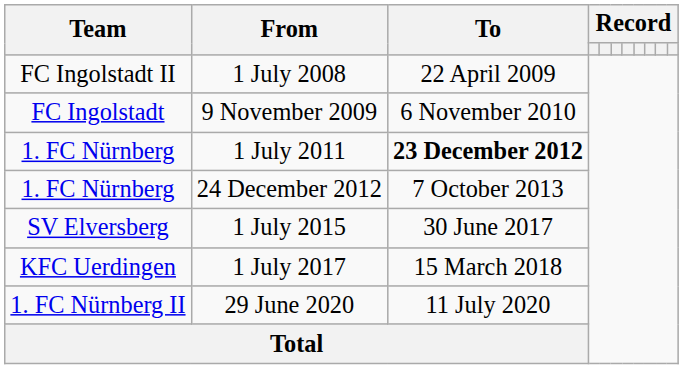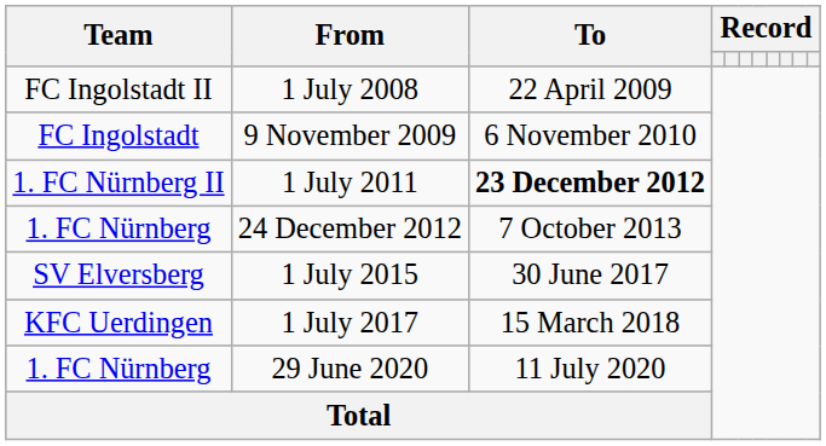 <table class="wikitable" style="text-align: center">
 <tr>
 <th rowspan="2">Team</th>
 <th rowspan="2">From</th>
 <th rowspan="2">To</th>
 <th colspan="8">Record</th>
 </tr>
 <tr>
 <th></th>
 <th></th>
 <th></th>
 <th></th>
 <th></th>
 <th></th>
 <th></th>
 <th></th>
 </tr>
 <tr>
 <td>FC Ingolstadt II</td>
 <td>1 July 2008</td>
 <td>22 April 2009<br></td>
 </tr>
 <tr>
 <td><a href='#'>FC Ingolstadt</a></td>
 <td>9 November 2009</td>
 <td>6 November 2010<br></td>
 </tr>
 <tr>
-<td><a href='#'>1. FC Nürnberg</a></td>
+<td><a href='#'>1. FC Nürnberg II</a></td>
 <td>1 July 2011</td>
 <td><strong>23 December 2012<br></strong></td>
 </tr>
 <tr>
 <td><a href='#'>1. FC Nürnberg</a></td>
 <td>24 December 2012</td>
 <td>7 October 2013<br></td>
 </tr>
 <tr>
 <td><a href='#'>SV Elversberg</a></td>
 <td>1 July 2015</td>
 <td>30 June 2017<br></td>
 </tr>
 <tr>
 <td><a href='#'>KFC Uerdingen</a></td>
 <td>1 July 2017</td>
 <td>15 March 2018<br></td>
 </tr>
 <tr>
-<td><a href='#'>1. FC Nürnberg II</a></td>
+<td><a href='#'>1. FC Nürnberg</a></td>
 <td>29 June 2020</td>
 <td>11 July 2020<br></td>
 </tr>
 <tr>
 <th colspan="3">Total<br></th>
 </tr>
 </table>
